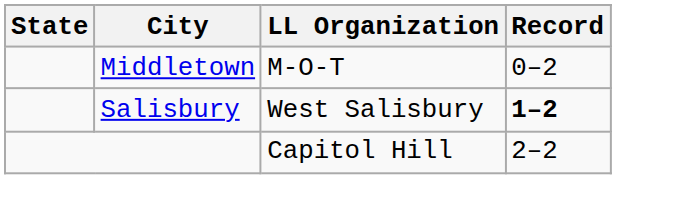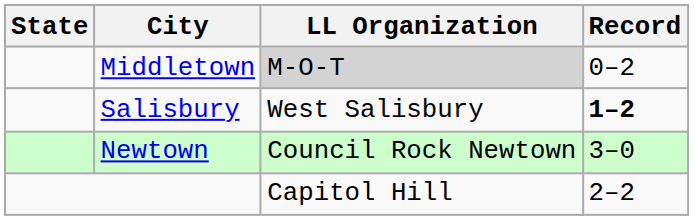 <table class="wikitable">
 <tr>
 <th>State</th>
 <th>City</th>
 <th>LL Organization</th>
 <th>Record</th>
 </tr>
 <tr>
 <td><strong></strong></td>
 <td><a href='#'>Middletown</a></td>
-<td>M-O-T</td>
+<td style="background: lightgrey;">M-O-T</td>
 <td>0–2</td>
 </tr>
 <tr>
 <td><strong></strong></td>
 <td><a href='#'>Salisbury</a></td>
 <td>West Salisbury</td>
 <td><strong>1–2</strong></td>
 </tr>
+<tr bgcolor="#ccffcc">
+<td><strong></strong></td>
+<td><a href='#'>Newtown</a></td>
+<td>Council Rock Newtown</td>
+<td>3–0</td>
+</tr>
 <tr>
 <td colspan="2"><strong></strong></td>
 <td>Capitol Hill</td>
 <td>2–2</td>
 </tr>
 </table>
